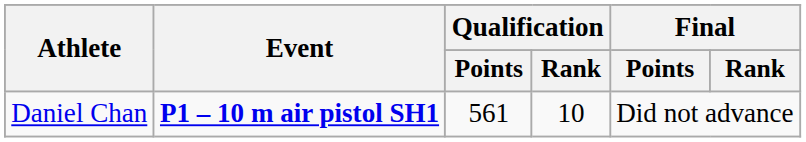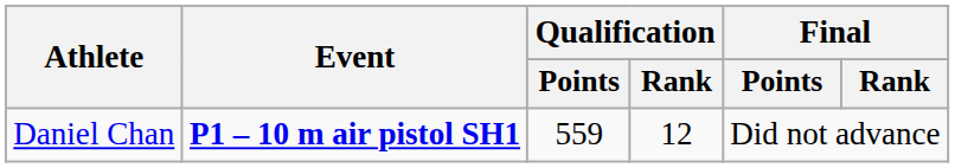 <table class="wikitable" style="font-size:90%">
 <tr>
 <th rowspan="2">Athlete</th>
 <th rowspan="2">Event</th>
 <th colspan="2">Qualification</th>
 <th colspan="2">Final</th>
 </tr>
 <tr style="font-size:95%">
 <th>Points</th>
 <th>Rank</th>
 <th>Points</th>
 <th>Rank</th>
 </tr>
 <tr align=center>
 <td align=left><a href='#'>Daniel Chan</a></td>
 <td align=left><strong><a href='#'>P1 – 10 m air pistol SH1</a></strong></td>
-<td>561</td>
-<td>10</td>
+<td>559</td>
+<td>12</td>
 <td colspan="2">Did not advance</td>
 </tr>
 </table>
